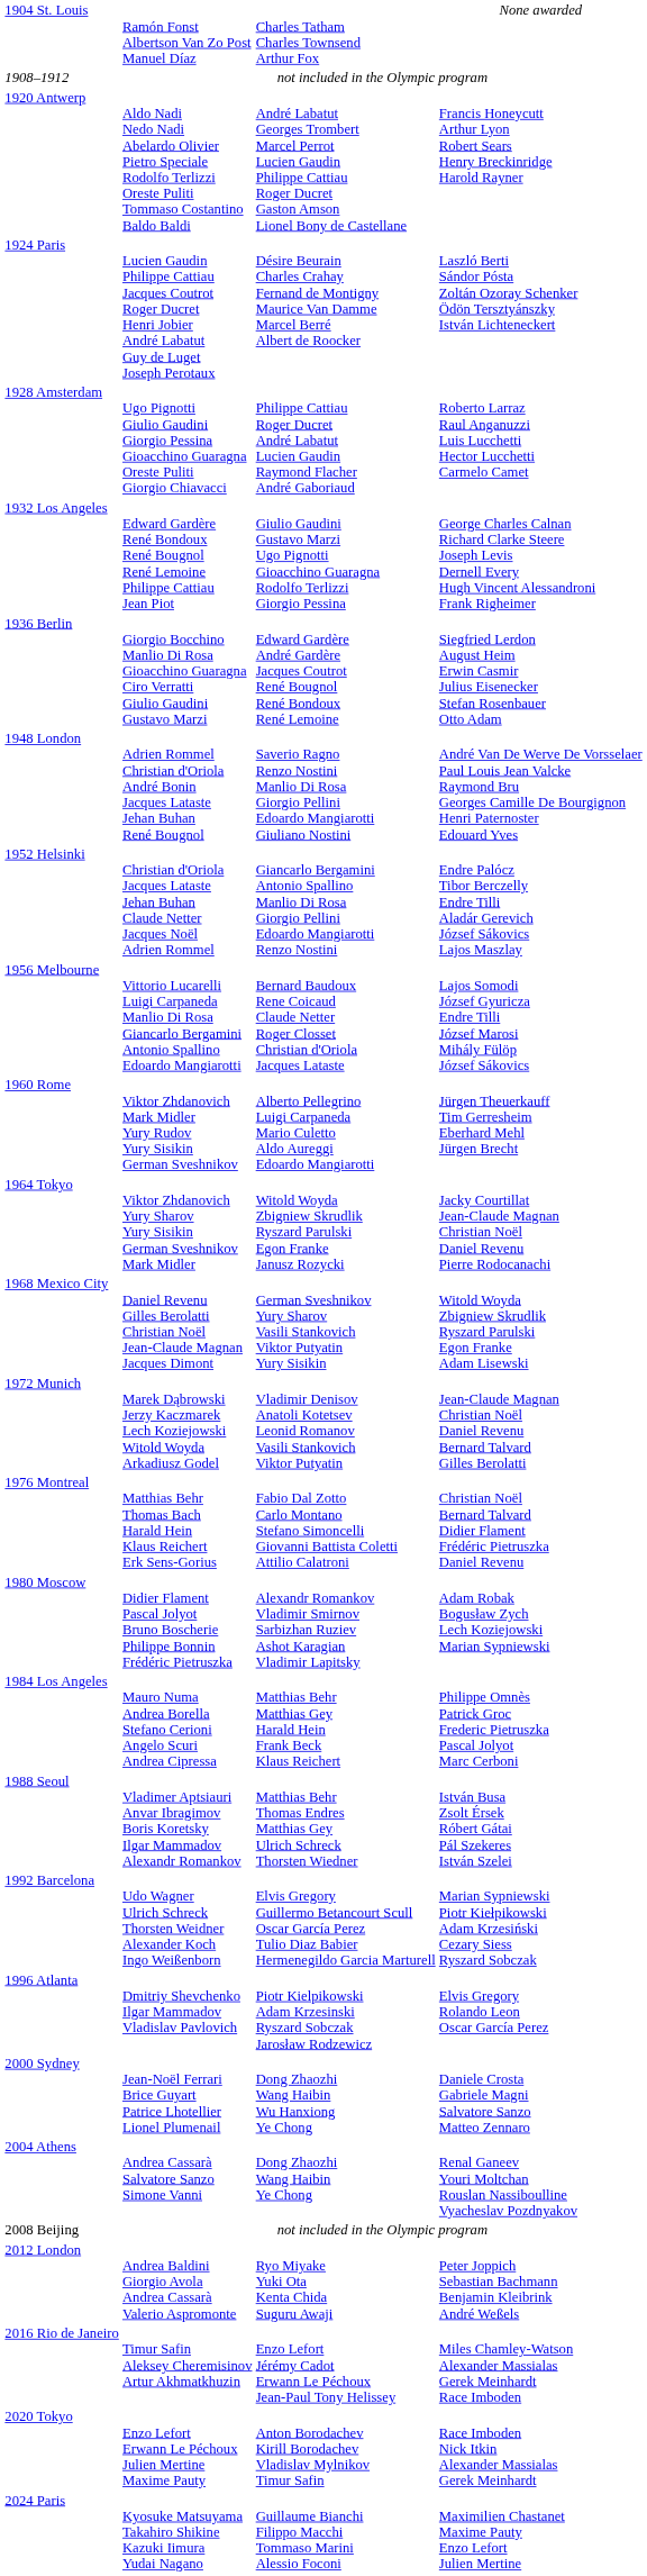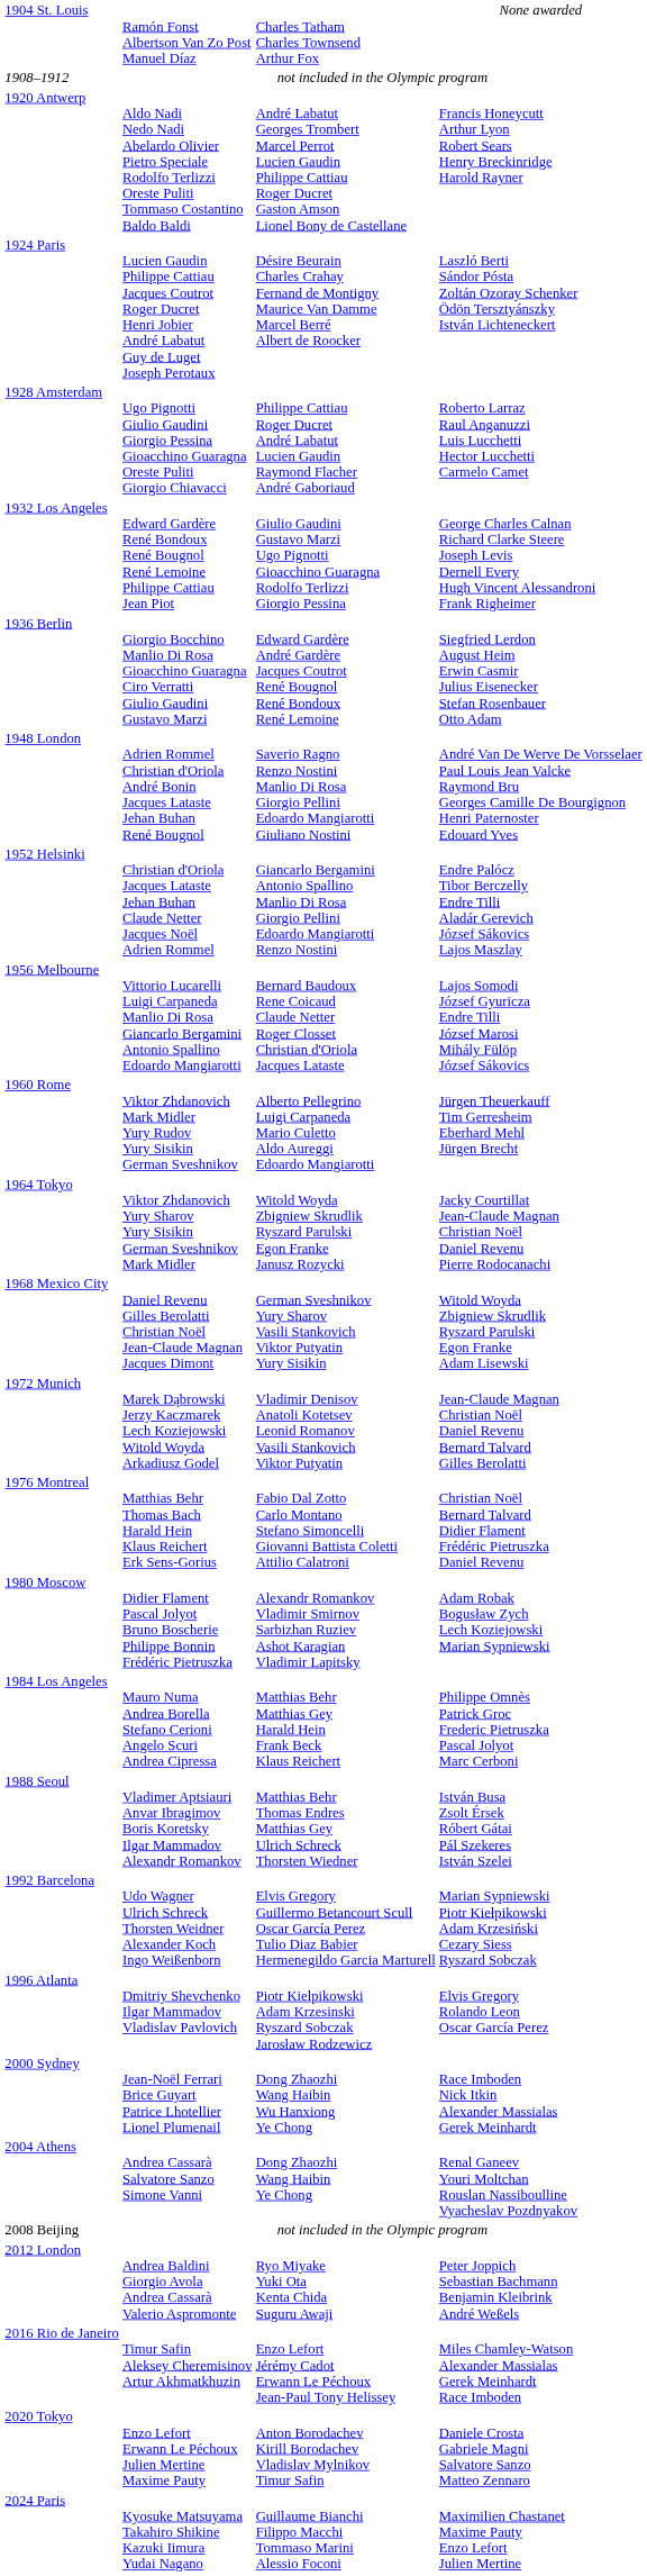 <table>
 <tr valign="top">
 <td><a href='#'>1904 St. Louis</a><br></td>
 <td><br><a href='#'>Ramón Fonst</a><br><a href='#'>Albertson Van Zo Post</a><br><a href='#'>Manuel Díaz</a></td>
 <td><br><a href='#'>Charles Tatham</a><br><a href='#'>Charles Townsend</a><br><a href='#'>Arthur Fox</a></td>
 <td align="center"><em>None awarded</em></td>
 </tr>
 <tr>
 <td><em>1908–1912</em></td>
 <td colspan=3 align=center><em>not included in the Olympic program</em></td>
 </tr>
 <tr valign="top">
 <td><a href='#'>1920 Antwerp</a><br></td>
 <td><br><a href='#'>Aldo Nadi</a><br><a href='#'>Nedo Nadi</a><br><a href='#'>Abelardo Olivier</a><br><a href='#'>Pietro Speciale</a><br><a href='#'>Rodolfo Terlizzi</a><br><a href='#'>Oreste Puliti</a><br><a href='#'>Tommaso Costantino</a><br><a href='#'>Baldo Baldi</a></td>
 <td><br><a href='#'>André Labatut</a><br><a href='#'>Georges Trombert</a><br><a href='#'>Marcel Perrot</a><br><a href='#'>Lucien Gaudin</a><br><a href='#'>Philippe Cattiau</a><br><a href='#'>Roger Ducret</a><br><a href='#'>Gaston Amson</a><br><a href='#'>Lionel Bony de Castellane</a></td>
 <td valign=top><br><a href='#'>Francis Honeycutt</a><br><a href='#'>Arthur Lyon</a><br><a href='#'>Robert Sears</a><br><a href='#'>Henry Breckinridge</a><br><a href='#'>Harold Rayner</a></td>
 </tr>
 <tr valign="top">
 <td><a href='#'>1924 Paris</a><br></td>
 <td><br><a href='#'>Lucien Gaudin</a><br><a href='#'>Philippe Cattiau</a><br><a href='#'>Jacques Coutrot</a><br><a href='#'>Roger Ducret</a><br><a href='#'>Henri Jobier</a><br><a href='#'>André Labatut</a><br><a href='#'>Guy de Luget</a><br><a href='#'>Joseph Perotaux</a></td>
 <td valign=top><br><a href='#'>Désire Beurain</a><br><a href='#'>Charles Crahay</a><br><a href='#'>Fernand de Montigny</a><br><a href='#'>Maurice Van Damme</a><br><a href='#'>Marcel Berré</a><br><a href='#'>Albert de Roocker</a></td>
 <td valign=top><br><a href='#'>Laszló Berti</a><br><a href='#'>Sándor Pósta</a><br><a href='#'>Zoltán Ozoray Schenker</a><br><a href='#'>Ödön Tersztyánszky</a><br><a href='#'>István Lichteneckert</a></td>
 </tr>
 <tr valign="top">
 <td><a href='#'>1928 Amsterdam</a><br></td>
 <td><br><a href='#'>Ugo Pignotti</a><br><a href='#'>Giulio Gaudini</a><br><a href='#'>Giorgio Pessina</a><br><a href='#'>Gioacchino Guaragna</a><br><a href='#'>Oreste Puliti</a><br><a href='#'>Giorgio Chiavacci</a></td>
 <td><br><a href='#'>Philippe Cattiau</a><br><a href='#'>Roger Ducret</a><br><a href='#'>André Labatut</a><br><a href='#'>Lucien Gaudin</a><br><a href='#'>Raymond Flacher</a><br><a href='#'>André Gaboriaud</a></td>
 <td valign=top><br><a href='#'>Roberto Larraz</a><br><a href='#'>Raul Anganuzzi</a><br><a href='#'>Luis Lucchetti</a><br><a href='#'>Hector Lucchetti</a><br><a href='#'>Carmelo Camet</a></td>
 </tr>
 <tr valign="top">
 <td><a href='#'>1932 Los Angeles</a><br></td>
 <td><br><a href='#'>Edward Gardère</a><br><a href='#'>René Bondoux</a><br><a href='#'>René Bougnol</a><br><a href='#'>René Lemoine</a><br><a href='#'>Philippe Cattiau</a><br><a href='#'>Jean Piot</a></td>
 <td><br><a href='#'>Giulio Gaudini</a><br><a href='#'>Gustavo Marzi</a><br><a href='#'>Ugo Pignotti</a><br><a href='#'>Gioacchino Guaragna</a><br><a href='#'>Rodolfo Terlizzi</a><br><a href='#'>Giorgio Pessina</a></td>
 <td><br><a href='#'>George Charles Calnan</a><br><a href='#'>Richard Clarke Steere</a><br><a href='#'>Joseph Levis</a><br><a href='#'>Dernell Every</a><br><a href='#'>Hugh Vincent Alessandroni</a><br><a href='#'>Frank Righeimer</a></td>
 </tr>
 <tr valign="top">
 <td><a href='#'>1936 Berlin</a><br></td>
 <td><br><a href='#'>Giorgio Bocchino</a><br><a href='#'>Manlio Di Rosa</a><br><a href='#'>Gioacchino Guaragna</a><br><a href='#'>Ciro Verratti</a><br><a href='#'>Giulio Gaudini</a><br><a href='#'>Gustavo Marzi</a></td>
 <td><br><a href='#'>Edward Gardère</a><br><a href='#'>André Gardère</a><br><a href='#'>Jacques Coutrot</a><br><a href='#'>René Bougnol</a><br><a href='#'>René Bondoux</a><br><a href='#'>René Lemoine</a></td>
 <td><br><a href='#'>Siegfried Lerdon</a><br><a href='#'>August Heim</a><br><a href='#'>Erwin Casmir</a><br><a href='#'>Julius Eisenecker</a><br><a href='#'>Stefan Rosenbauer</a><br><a href='#'>Otto Adam</a></td>
 </tr>
 <tr valign="top">
 <td><a href='#'>1948 London</a><br></td>
 <td valign=top><br><a href='#'>Adrien Rommel</a><br><a href='#'>Christian d'Oriola</a><br><a href='#'>André Bonin</a><br><a href='#'>Jacques Lataste</a><br><a href='#'>Jehan Buhan</a><br><a href='#'>René Bougnol</a></td>
 <td valign=top><br><a href='#'>Saverio Ragno</a><br><a href='#'>Renzo Nostini</a><br><a href='#'>Manlio Di Rosa</a><br><a href='#'>Giorgio Pellini</a><br><a href='#'>Edoardo Mangiarotti</a><br><a href='#'>Giuliano Nostini</a></td>
 <td valign=top><br><a href='#'>André Van De Werve De Vorsselaer</a><br><a href='#'>Paul Louis Jean Valcke</a><br><a href='#'>Raymond Bru</a><br><a href='#'>Georges Camille De Bourgignon</a><br><a href='#'>Henri Paternoster</a><br><a href='#'>Edouard Yves</a></td>
 </tr>
 <tr valign="top">
 <td><a href='#'>1952 Helsinki</a><br></td>
 <td><br><a href='#'>Christian d'Oriola</a><br><a href='#'>Jacques Lataste</a><br><a href='#'>Jehan Buhan</a><br><a href='#'>Claude Netter</a><br><a href='#'>Jacques Noël</a><br><a href='#'>Adrien Rommel</a></td>
 <td><br><a href='#'>Giancarlo Bergamini</a><br><a href='#'>Antonio Spallino</a><br><a href='#'>Manlio Di Rosa</a><br><a href='#'>Giorgio Pellini</a><br><a href='#'>Edoardo Mangiarotti</a><br><a href='#'>Renzo Nostini</a></td>
 <td><br><a href='#'>Endre Palócz</a><br><a href='#'>Tibor Berczelly</a><br><a href='#'>Endre Tilli</a><br><a href='#'>Aladár Gerevich</a><br><a href='#'>József Sákovics</a><br><a href='#'>Lajos Maszlay</a></td>
 </tr>
 <tr valign="top">
 <td><a href='#'>1956 Melbourne</a><br></td>
 <td><br><a href='#'>Vittorio Lucarelli</a><br><a href='#'>Luigi Carpaneda</a><br><a href='#'>Manlio Di Rosa</a><br><a href='#'>Giancarlo Bergamini</a><br><a href='#'>Antonio Spallino</a><br><a href='#'>Edoardo Mangiarotti</a></td>
 <td><br><a href='#'>Bernard Baudoux</a><br><a href='#'>Rene Coicaud</a><br><a href='#'>Claude Netter</a><br><a href='#'>Roger Closset</a><br><a href='#'>Christian d'Oriola</a><br><a href='#'>Jacques Lataste</a></td>
 <td><br><a href='#'>Lajos Somodi</a><br><a href='#'>József Gyuricza</a><br><a href='#'>Endre Tilli</a><br><a href='#'>József Marosi</a><br><a href='#'>Mihály Fülöp</a><br><a href='#'>József Sákovics</a></td>
 </tr>
 <tr valign="top">
 <td><a href='#'>1960 Rome</a><br></td>
 <td><br><a href='#'>Viktor Zhdanovich</a><br><a href='#'>Mark Midler</a><br><a href='#'>Yury Rudov</a><br><a href='#'>Yury Sisikin</a><br><a href='#'>German Sveshnikov</a></td>
 <td><br><a href='#'>Alberto Pellegrino</a><br><a href='#'>Luigi Carpaneda</a><br><a href='#'>Mario Culetto</a><br><a href='#'>Aldo Aureggi</a><br><a href='#'>Edoardo Mangiarotti</a></td>
 <td valign=top><br><a href='#'>Jürgen Theuerkauff</a><br><a href='#'>Tim Gerresheim</a><br><a href='#'>Eberhard Mehl</a><br><a href='#'>Jürgen Brecht</a></td>
 </tr>
 <tr valign="top">
 <td><a href='#'>1964 Tokyo</a><br></td>
 <td><br> <a href='#'>Viktor Zhdanovich</a><br><a href='#'>Yury Sharov</a><br><a href='#'>Yury Sisikin</a><br><a href='#'>German Sveshnikov</a><br><a href='#'>Mark Midler</a></td>
 <td><br><a href='#'>Witold Woyda</a><br><a href='#'>Zbigniew Skrudlik</a><br><a href='#'>Ryszard Parulski</a><br><a href='#'>Egon Franke</a><br><a href='#'>Janusz Rozycki</a></td>
 <td><br><a href='#'>Jacky Courtillat</a><br><a href='#'>Jean-Claude Magnan</a><br><a href='#'>Christian Noël</a><br><a href='#'>Daniel Revenu</a><br><a href='#'>Pierre Rodocanachi</a></td>
 </tr>
 <tr valign="top">
 <td><a href='#'>1968 Mexico City</a><br></td>
 <td><br><a href='#'>Daniel Revenu</a><br><a href='#'>Gilles Berolatti</a><br><a href='#'>Christian Noël</a><br><a href='#'>Jean-Claude Magnan</a><br><a href='#'>Jacques Dimont</a></td>
 <td><br><a href='#'>German Sveshnikov</a><br><a href='#'>Yury Sharov</a><br><a href='#'>Vasili Stankovich</a><br><a href='#'>Viktor Putyatin</a><br><a href='#'>Yury Sisikin</a></td>
 <td><br><a href='#'>Witold Woyda</a><br><a href='#'>Zbigniew Skrudlik</a><br><a href='#'>Ryszard Parulski</a><br><a href='#'>Egon Franke</a><br><a href='#'>Adam Lisewski</a></td>
 </tr>
 <tr valign="top">
 <td><a href='#'>1972 Munich</a><br></td>
 <td><br><a href='#'>Marek Dąbrowski</a><br><a href='#'>Jerzy Kaczmarek</a><br><a href='#'>Lech Koziejowski</a><br><a href='#'>Witold Woyda</a><br><a href='#'>Arkadiusz Godel</a></td>
 <td><br><a href='#'>Vladimir Denisov</a><br><a href='#'>Anatoli Kotetsev</a><br><a href='#'>Leonid Romanov</a><br><a href='#'>Vasili Stankovich</a><br><a href='#'>Viktor Putyatin</a></td>
 <td><br><a href='#'>Jean-Claude Magnan</a><br><a href='#'>Christian Noël</a><br><a href='#'>Daniel Revenu</a><br><a href='#'>Bernard Talvard</a><br><a href='#'>Gilles Berolatti</a></td>
 </tr>
 <tr valign="top">
 <td><a href='#'>1976 Montreal</a><br></td>
 <td><br><a href='#'>Matthias Behr</a><br><a href='#'>Thomas Bach</a><br><a href='#'>Harald Hein</a><br><a href='#'>Klaus Reichert</a><br><a href='#'>Erk Sens-Gorius</a></td>
 <td><br><a href='#'>Fabio Dal Zotto</a><br><a href='#'>Carlo Montano</a><br><a href='#'>Stefano Simoncelli</a><br><a href='#'>Giovanni Battista Coletti</a><br><a href='#'>Attilio Calatroni</a></td>
 <td><br><a href='#'>Christian Noël</a><br><a href='#'>Bernard Talvard</a><br><a href='#'>Didier Flament</a><br><a href='#'>Frédéric Pietruszka</a><br><a href='#'>Daniel Revenu</a></td>
 </tr>
 <tr valign="top">
 <td><a href='#'>1980 Moscow</a><br></td>
 <td><br><a href='#'>Didier Flament</a><br><a href='#'>Pascal Jolyot</a><br><a href='#'>Bruno Boscherie</a><br><a href='#'>Philippe Bonnin</a><br><a href='#'>Frédéric Pietruszka</a></td>
 <td><br><a href='#'>Alexandr Romankov</a><br><a href='#'>Vladimir Smirnov</a><br><a href='#'>Sarbizhan Ruziev</a><br><a href='#'>Ashot Karagian</a><br><a href='#'>Vladimir Lapitsky</a></td>
 <td valign=top><br><a href='#'>Adam Robak</a><br><a href='#'>Bogusław Zych</a><br><a href='#'>Lech Koziejowski</a><br><a href='#'>Marian Sypniewski</a></td>
 </tr>
 <tr valign="top">
 <td><a href='#'>1984 Los Angeles</a><br></td>
 <td><br><a href='#'>Mauro Numa</a><br><a href='#'>Andrea Borella</a><br><a href='#'>Stefano Cerioni</a><br><a href='#'>Angelo Scuri</a><br><a href='#'>Andrea Cipressa</a></td>
 <td><br><a href='#'>Matthias Behr</a><br><a href='#'>Matthias Gey</a><br><a href='#'>Harald Hein</a><br><a href='#'>Frank Beck</a><br><a href='#'>Klaus Reichert</a></td>
 <td><br><a href='#'>Philippe Omnès</a><br><a href='#'>Patrick Groc</a><br><a href='#'>Frederic Pietruszka</a><br><a href='#'>Pascal Jolyot</a><br><a href='#'>Marc Cerboni</a></td>
 </tr>
 <tr valign="top">
 <td><a href='#'>1988 Seoul</a><br></td>
 <td><br><a href='#'>Vladimer Aptsiauri</a><br><a href='#'>Anvar Ibragimov</a><br><a href='#'>Boris Koretsky</a><br><a href='#'>Ilgar Mammadov</a><br><a href='#'>Alexandr Romankov</a></td>
 <td><br><a href='#'>Matthias Behr</a><br><a href='#'>Thomas Endres</a><br><a href='#'>Matthias Gey</a><br><a href='#'>Ulrich Schreck</a><br><a href='#'>Thorsten Wiedner</a></td>
 <td><br><a href='#'>István Busa</a><br><a href='#'>Zsolt Érsek</a><br><a href='#'>Róbert Gátai</a><br><a href='#'>Pál Szekeres</a><br><a href='#'>István Szelei</a></td>
 </tr>
 <tr valign="top">
 <td><a href='#'>1992 Barcelona</a><br></td>
 <td><br><a href='#'>Udo Wagner</a><br><a href='#'>Ulrich Schreck</a><br><a href='#'>Thorsten Weidner</a><br><a href='#'>Alexander Koch</a><br><a href='#'>Ingo Weißenborn</a></td>
 <td><br><a href='#'>Elvis Gregory</a><br><a href='#'>Guillermo Betancourt Scull</a><br><a href='#'>Oscar García Perez</a><br><a href='#'>Tulio Diaz Babier</a><br><a href='#'>Hermenegildo Garcia Marturell</a></td>
 <td><br><a href='#'>Marian Sypniewski</a><br><a href='#'>Piotr Kiełpikowski</a><br><a href='#'>Adam Krzesiński</a><br><a href='#'>Cezary Siess</a><br><a href='#'>Ryszard Sobczak</a></td>
 </tr>
 <tr valign="top">
 <td><a href='#'>1996 Atlanta</a><br></td>
 <td valign=top><br><a href='#'>Dmitriy Shevchenko</a><br><a href='#'>Ilgar Mammadov</a><br><a href='#'>Vladislav Pavlovich</a></td>
 <td valign=top><br><a href='#'>Piotr Kielpikowski</a><br><a href='#'>Adam Krzesinski</a><br><a href='#'>Ryszard Sobczak</a><br><a href='#'>Jarosław Rodzewicz</a></td>
 <td valign=top><br><a href='#'>Elvis Gregory</a><br><a href='#'>Rolando Leon</a><br><a href='#'>Oscar García Perez</a></td>
 </tr>
 <tr valign="top">
 <td><a href='#'>2000 Sydney</a><br></td>
 <td valign=top><br> <a href='#'>Jean-Noël Ferrari</a> <br><a href='#'>Brice Guyart</a><br> <a href='#'>Patrice Lhotellier</a><br> <a href='#'>Lionel Plumenail</a></td>
 <td valign=top><br><a href='#'>Dong Zhaozhi</a><br><a href='#'>Wang Haibin</a><br><a href='#'>Wu Hanxiong</a><br><a href='#'>Ye Chong</a></td>
-<td valign=top><br><a href='#'>Daniele Crosta</a><br> <a href='#'>Gabriele Magni</a><br> <a href='#'>Salvatore Sanzo</a><br> <a href='#'>Matteo Zennaro</a></td>
+<td><br><a href='#'>Race Imboden</a><br><a href='#'>Nick Itkin</a><br><a href='#'>Alexander Massialas</a><br><a href='#'>Gerek Meinhardt</a></td>
 </tr>
 <tr valign="top">
 <td><a href='#'>2004 Athens</a><br></td>
 <td valign=top><br><a href='#'>Andrea Cassarà</a><br><a href='#'>Salvatore Sanzo</a><br><a href='#'>Simone Vanni</a></td>
 <td valign=top><br><a href='#'>Dong Zhaozhi</a><br> <a href='#'>Wang Haibin</a><br> <a href='#'>Ye Chong</a></td>
 <td valign=top><br><a href='#'>Renal Ganeev</a><br><a href='#'>Youri Moltchan</a><br><a href='#'>Rouslan Nassiboulline</a><br><a href='#'>Vyacheslav Pozdnyakov</a></td>
 </tr>
 <tr>
 <td>2008 Beijing</td>
 <td colspan=3 align=center><em>not included in the Olympic program</em></td>
 </tr>
 <tr valign="top">
 <td><a href='#'>2012 London</a><br></td>
 <td><br><a href='#'>Andrea Baldini</a><br><a href='#'>Giorgio Avola</a><br><a href='#'>Andrea Cassarà</a><br><a href='#'>Valerio Aspromonte</a></td>
 <td><br><a href='#'>Ryo Miyake</a><br><a href='#'>Yuki Ota</a><br><a href='#'>Kenta Chida</a><br><a href='#'>Suguru Awaji</a></td>
 <td><br><a href='#'>Peter Joppich</a><br><a href='#'>Sebastian Bachmann</a><br><a href='#'>Benjamin Kleibrink</a><br><a href='#'>André Weßels</a></td>
 </tr>
 <tr valign="top">
 <td><a href='#'>2016 Rio de Janeiro</a><br></td>
 <td><br><a href='#'>Timur Safin</a><br><a href='#'>Aleksey Cheremisinov</a><br><a href='#'>Artur Akhmatkhuzin</a></td>
 <td><br><a href='#'>Enzo Lefort</a><br><a href='#'>Jérémy Cadot</a><br><a href='#'>Erwann Le Péchoux</a><br><a href='#'>Jean-Paul Tony Helissey</a></td>
 <td><br><a href='#'>Miles Chamley-Watson</a><br><a href='#'>Alexander Massialas</a><br><a href='#'>Gerek Meinhardt</a><br><a href='#'>Race Imboden</a></td>
 </tr>
 <tr valign="top">
 <td><a href='#'>2020 Tokyo</a><br></td>
 <td><br><a href='#'>Enzo Lefort</a><br><a href='#'>Erwann Le Péchoux</a><br><a href='#'>Julien Mertine</a><br><a href='#'>Maxime Pauty</a></td>
 <td> <br><a href='#'>Anton Borodachev</a><br><a href='#'>Kirill Borodachev</a><br><a href='#'>Vladislav Mylnikov</a><br><a href='#'>Timur Safin</a></td>
-<td><br><a href='#'>Race Imboden</a><br><a href='#'>Nick Itkin</a><br><a href='#'>Alexander Massialas</a><br><a href='#'>Gerek Meinhardt</a></td>
+<td valign=top><br><a href='#'>Daniele Crosta</a><br> <a href='#'>Gabriele Magni</a><br> <a href='#'>Salvatore Sanzo</a><br> <a href='#'>Matteo Zennaro</a></td>
 </tr>
 <tr valign="top">
 <td><a href='#'>2024 Paris</a> <br></td>
 <td><br><a href='#'>Kyosuke Matsuyama</a><br><a href='#'>Takahiro Shikine</a><br><a href='#'>Kazuki Iimura</a><br><a href='#'>Yudai Nagano</a></td>
 <td><br><a href='#'>Guillaume Bianchi</a><br><a href='#'>Filippo Macchi</a><br><a href='#'>Tommaso Marini</a><br><a href='#'>Alessio Foconi</a></td>
 <td><br><a href='#'>Maximilien Chastanet</a><br><a href='#'>Maxime Pauty</a><br><a href='#'>Enzo Lefort</a><br><a href='#'>Julien Mertine</a></td>
 </tr>
 </table>
